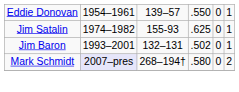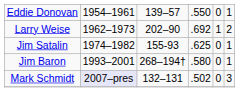 <table class= "wikitable" style="text-align:center">
 <tr>
 <td><a href='#'>Eddie Donovan</a></td>
 <td>1954–1961</td>
 <td>139–57</td>
 <td>.550</td>
 <td>0</td>
 <td>1</td>
+</tr>
+<tr>
+<td><a href='#'>Larry Weise</a></td>
+<td>1962–1973</td>
+<td>202–90</td>
+<td>.692</td>
+<td>1</td>
+<td>2</td>
 </tr>
 <tr>
 <td><a href='#'>Jim Satalin</a></td>
 <td>1974–1982</td>
 <td>155-93</td>
 <td>.625</td>
 <td>0</td>
 <td>1</td>
 </tr>
 <tr>
 <td><a href='#'>Jim Baron</a></td>
 <td>1993–2001</td>
-<td>132–131</td>
-<td>.502</td>
+<td>268–194†</td>
+<td>.580</td>
 <td>0</td>
 <td>1</td>
 </tr>
 <tr>
 <td><a href='#'>Mark Schmidt</a></td>
 <td style="background: lavender;">2007–pres</td>
-<td>268–194†</td>
-<td>.580</td>
+<td>132–131</td>
+<td>.502</td>
 <td>0</td>
-<td>2</td>
+<td>3</td>
 </tr>
 <tr>
 </tr>
 </table>
